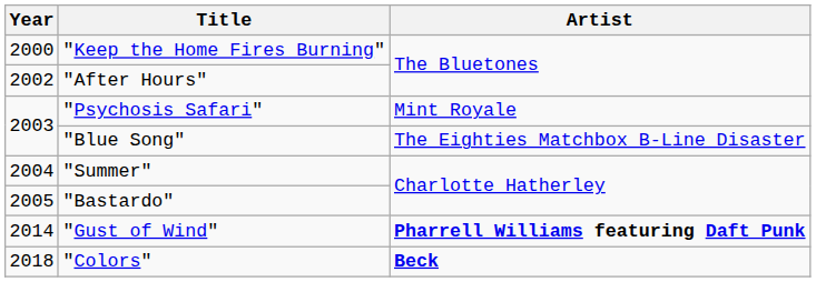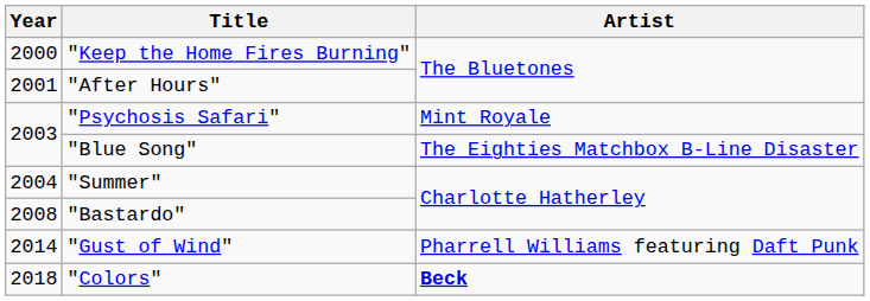 <table class="wikitable">
 <tr>
 <th>Year</th>
 <th>Title</th>
 <th>Artist</th>
 </tr>
 <tr>
 <td>2000</td>
 <td>"<a href='#'>Keep the Home Fires Burning</a>"</td>
 <td rowspan="2"><a href='#'>The Bluetones</a></td>
 </tr>
 <tr>
-<td>2002</td>
+<td>2001</td>
 <td>"After Hours"</td>
 </tr>
 <tr>
 <td rowspan="2">2003</td>
 <td>"<a href='#'>Psychosis Safari</a>"</td>
 <td><a href='#'>Mint Royale</a></td>
 </tr>
 <tr>
 <td>"Blue Song"</td>
 <td><a href='#'>The Eighties Matchbox B-Line Disaster</a></td>
 </tr>
 <tr>
 <td>2004</td>
 <td>"Summer"</td>
 <td rowspan="2"><a href='#'>Charlotte Hatherley</a></td>
 </tr>
 <tr>
-<td>2005</td>
+<td>2008</td>
 <td>"Bastardo"</td>
 </tr>
 <tr>
 <td>2014</td>
 <td>"<a href='#'>Gust of Wind</a>"</td>
-<td><strong><a href='#'>Pharrell Williams</a> featuring <a href='#'>Daft Punk</a></strong></td>
+<td><a href='#'>Pharrell Williams</a> featuring <a href='#'>Daft Punk</a></td>
 </tr>
 <tr>
 <td>2018</td>
 <td>"<a href='#'>Colors</a>"</td>
 <td><strong><a href='#'>Beck</a></strong></td>
 </tr>
 </table>
